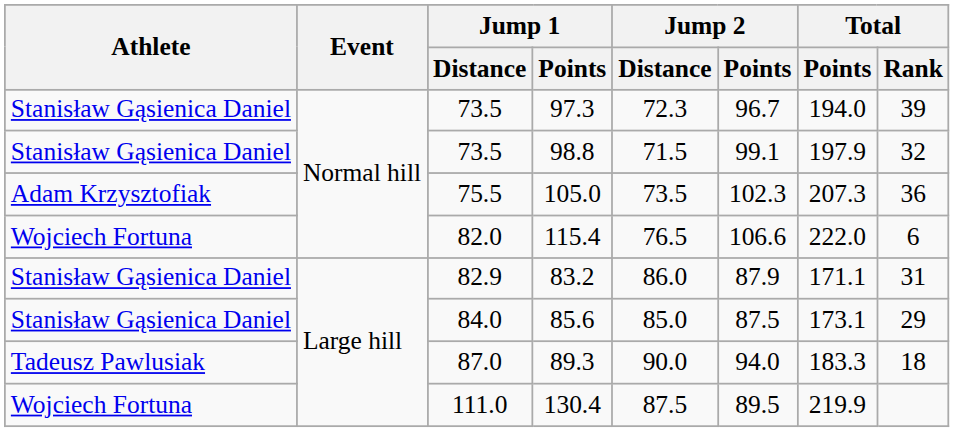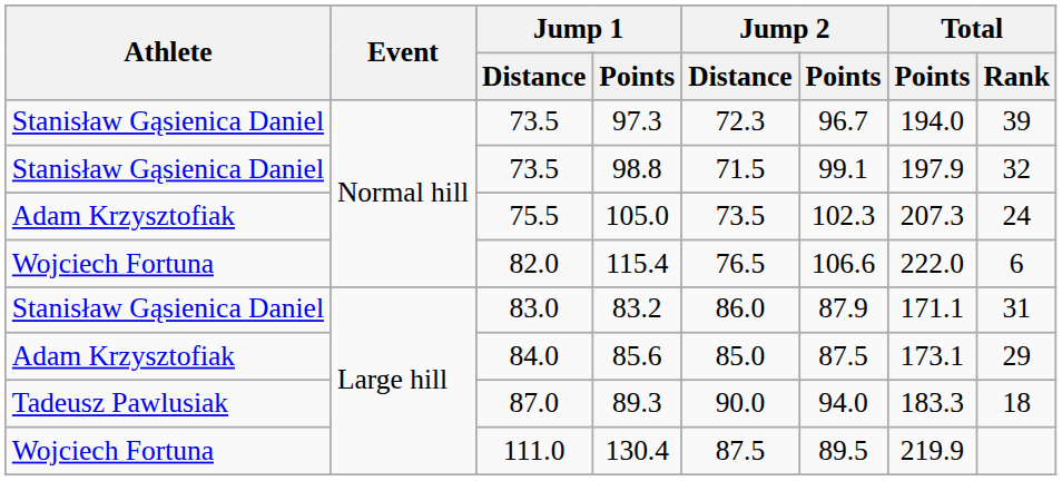 <table class="wikitable" style="font-size:90%">
 <tr>
 <th rowspan="2">Athlete</th>
 <th rowspan="2">Event</th>
 <th colspan="2">Jump 1</th>
 <th colspan="2">Jump 2</th>
 <th colspan="2">Total</th>
 </tr>
 <tr>
 <th>Distance</th>
 <th>Points</th>
 <th>Distance</th>
 <th>Points</th>
 <th>Points</th>
 <th>Rank</th>
 </tr>
 <tr>
 <td><a href='#'>Stanisław Gąsienica Daniel</a></td>
 <td rowspan="4">Normal hill</td>
 <td align="center">73.5</td>
 <td align="center">97.3</td>
 <td align="center">72.3</td>
 <td align="center">96.7</td>
 <td align="center">194.0</td>
 <td align="center">39</td>
 </tr>
 <tr>
 <td><a href='#'>Stanisław Gąsienica Daniel</a></td>
 <td align="center">73.5</td>
 <td align="center">98.8</td>
 <td align="center">71.5</td>
 <td align="center">99.1</td>
 <td align="center">197.9</td>
 <td align="center">32</td>
 </tr>
 <tr>
 <td><a href='#'>Adam Krzysztofiak</a></td>
 <td align="center">75.5</td>
 <td align="center">105.0</td>
 <td align="center">73.5</td>
 <td align="center">102.3</td>
 <td align="center">207.3</td>
-<td align="center">36</td>
+<td align="center">24</td>
 </tr>
 <tr>
 <td><a href='#'>Wojciech Fortuna</a></td>
 <td align="center">82.0</td>
 <td align="center">115.4</td>
 <td align="center">76.5</td>
 <td align="center">106.6</td>
 <td align="center">222.0</td>
 <td align="center">6</td>
 </tr>
 <tr>
 <td><a href='#'>Stanisław Gąsienica Daniel</a></td>
 <td rowspan="4">Large hill</td>
-<td align="center">82.9</td>
+<td align="center">83.0</td>
 <td align="center">83.2</td>
 <td align="center">86.0</td>
 <td align="center">87.9</td>
 <td align="center">171.1</td>
 <td align="center">31</td>
 </tr>
 <tr>
-<td><a href='#'>Stanisław Gąsienica Daniel</a></td>
+<td><a href='#'>Adam Krzysztofiak</a></td>
 <td align="center">84.0</td>
 <td align="center">85.6</td>
 <td align="center">85.0</td>
 <td align="center">87.5</td>
 <td align="center">173.1</td>
 <td align="center">29</td>
 </tr>
 <tr>
 <td><a href='#'>Tadeusz Pawlusiak</a></td>
 <td align="center">87.0</td>
 <td align="center">89.3</td>
 <td align="center">90.0</td>
 <td align="center">94.0</td>
 <td align="center">183.3</td>
 <td align="center">18</td>
 </tr>
 <tr>
 <td><a href='#'>Wojciech Fortuna</a></td>
 <td align="center">111.0</td>
 <td align="center">130.4</td>
 <td align="center">87.5</td>
 <td align="center">89.5</td>
 <td align="center">219.9</td>
 <td align="center"></td>
 </tr>
 </table>
